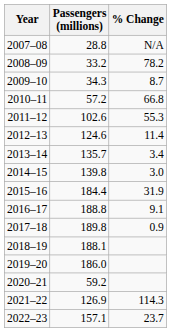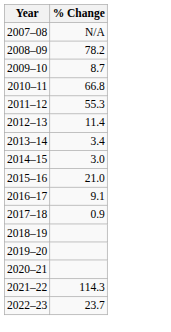 <table class="wikitable sortable" style="text-align:right;">
 <tr>
 <th>Year</th>
-<th>Passengers<br>(millions)</th>
 <th>% Change</th>
 </tr>
 <tr>
 <td>2007–08</td>
-<td>28.8</td>
 <td>N/A</td>
 </tr>
 <tr>
 <td>2008–09</td>
-<td>33.2</td>
 <td>78.2</td>
 </tr>
 <tr>
 <td>2009–10</td>
-<td>34.3</td>
 <td>8.7</td>
 </tr>
 <tr>
 <td>2010–11</td>
-<td>57.2</td>
 <td>66.8</td>
 </tr>
 <tr>
 <td>2011–12</td>
-<td>102.6</td>
 <td>55.3</td>
 </tr>
 <tr>
 <td>2012–13</td>
-<td>124.6</td>
 <td>11.4</td>
 </tr>
 <tr>
 <td>2013–14</td>
-<td>135.7</td>
 <td>3.4</td>
 </tr>
 <tr>
 <td>2014–15</td>
-<td>139.8</td>
 <td>3.0</td>
 </tr>
 <tr>
 <td>2015–16</td>
-<td>184.4</td>
-<td>31.9</td>
+<td>21.0</td>
 </tr>
 <tr>
 <td>2016–17</td>
-<td>188.8</td>
 <td>9.1</td>
 </tr>
 <tr>
 <td>2017–18</td>
-<td>189.8</td>
 <td>0.9</td>
 </tr>
 <tr>
 <td>2018–19</td>
-<td>188.1</td>
 <td></td>
 </tr>
 <tr>
 <td>2019–20</td>
-<td>186.0</td>
 <td></td>
 </tr>
 <tr>
 <td>2020–21</td>
-<td>59.2</td>
 <td></td>
 </tr>
 <tr>
 <td>2021–22</td>
-<td>126.9</td>
 <td>114.3</td>
 </tr>
 <tr>
 <td>2022–23</td>
-<td>157.1</td>
 <td>23.7</td>
 </tr>
 </table>
